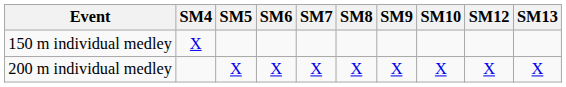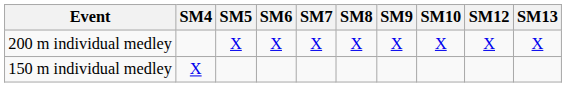 <table class="wikitable">
 <tr>
 <th>Event</th>
 <th>SM4</th>
 <th>SM5</th>
 <th>SM6</th>
 <th>SM7</th>
 <th>SM8</th>
 <th>SM9</th>
 <th>SM10</th>
 <th>SM12</th>
 <th>SM13</th>
 </tr>
 <tr>
+<td>200 m individual medley</td>
+<td></td>
+<td align="center"><a href='#'>X</a></td>
+<td align="center"><a href='#'>X</a></td>
+<td align="center"><a href='#'>X</a></td>
+<td align="center"><a href='#'>X</a></td>
+<td align="center"><a href='#'>X</a></td>
+<td align="center"><a href='#'>X</a></td>
+<td align="center"><a href='#'>X</a></td>
+<td align="center"><a href='#'>X</a></td>
+</tr>
+<tr>
 <td>150 m individual medley</td>
 <td align="center"><a href='#'>X</a></td>
 <td></td>
 <td></td>
 <td></td>
 <td></td>
 <td></td>
 <td></td>
 <td></td>
 <td></td>
 </tr>
-<tr>
-<td>200 m individual medley</td>
-<td></td>
-<td align="center"><a href='#'>X</a></td>
-<td align="center"><a href='#'>X</a></td>
-<td align="center"><a href='#'>X</a></td>
-<td align="center"><a href='#'>X</a></td>
-<td align="center"><a href='#'>X</a></td>
-<td align="center"><a href='#'>X</a></td>
-<td align="center"><a href='#'>X</a></td>
-<td align="center"><a href='#'>X</a></td>
-</tr>
 </table>
